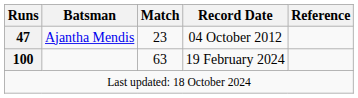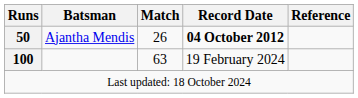 <table class="wikitable plainrowheaders sortable" style="text-align:center;">
 <tr>
 <th scope="col" style="text-align:center;">Runs</th>
 <th scope="col" style="text-align:center;">Batsman</th>
 <th scope="col" style="text-align:center;">Match</th>
 <th scope="col" style="text-align:center;">Record Date</th>
 <th scope="col">Reference</th>
 </tr>
 <tr>
-<th scope="row" style="text-align:center;"><strong>47</strong></th>
+<th scope="row" style="text-align:center;"><strong>50</strong></th>
 <td><a href='#'>Ajantha Mendis</a></td>
-<td>23</td>
-<td>04 October 2012</td>
+<td>26</td>
+<td><strong>04 October 2012</strong></td>
 <td></td>
 </tr>
 <tr>
 <th><strong>100</strong></th>
 <td></td>
 <td>63</td>
 <td>19 February 2024</td>
 <td></td>
 </tr>
 <tr>
 <td colspan=7><small>Last updated: 18 October 2024</small></td>
 </tr>
 </table>
